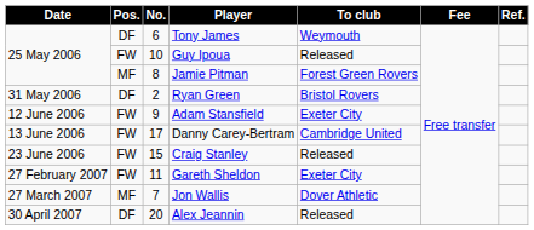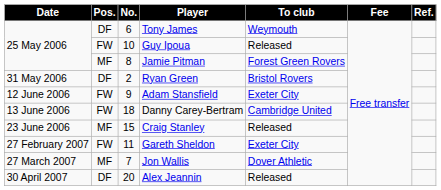 <table class="wikitable">
 <tr>
 <th style="background:#000; color:white;">Date</th>
 <th style="background:#000; color:white;">Pos.</th>
 <th style="background:#000; color:white;">No.</th>
 <th style="background:#000; color:white;">Player</th>
 <th style="background:#000; color:white;">To club</th>
 <th style="background:#000; color:white;">Fee</th>
 <th style="background:#000; color:white;">Ref.</th>
 </tr>
 <tr>
 <td rowspan="3">25 May 2006</td>
 <td style="text-align:center;">DF</td>
 <td style="text-align:center;">6</td>
 <td> <a href='#'>Tony James</a></td>
 <td><a href='#'>Weymouth</a></td>
 <td rowspan="10"><a href='#'>Free transfer</a></td>
 <td style="text-align:center;"></td>
 </tr>
 <tr>
 <td style="text-align:center;">FW</td>
 <td style="text-align:center;">10</td>
 <td> <a href='#'>Guy Ipoua</a></td>
 <td>Released</td>
 <td style="text-align:center;"></td>
 </tr>
 <tr>
 <td style="text-align:center;">MF</td>
 <td style="text-align:center;">8</td>
 <td> <a href='#'>Jamie Pitman</a></td>
 <td><a href='#'>Forest Green Rovers</a></td>
 <td style="text-align:center;"></td>
 </tr>
 <tr>
 <td>31 May 2006</td>
 <td style="text-align:center;">DF</td>
 <td style="text-align:center;">2</td>
 <td> <a href='#'>Ryan Green</a></td>
 <td><a href='#'>Bristol Rovers</a></td>
 <td style="text-align:center;"></td>
 </tr>
 <tr>
 <td>12 June 2006</td>
 <td style="text-align:center;">FW</td>
 <td style="text-align:center;">9</td>
 <td> <a href='#'>Adam Stansfield</a></td>
 <td><a href='#'>Exeter City</a></td>
 <td style="text-align:center;"></td>
 </tr>
 <tr>
 <td>13 June 2006</td>
 <td style="text-align:center;">FW</td>
-<td style="text-align:center;">17</td>
+<td style="text-align:center;">18</td>
 <td> Danny Carey-Bertram</td>
 <td><a href='#'>Cambridge United</a></td>
 <td style="text-align:center;"></td>
 </tr>
 <tr>
 <td>23 June 2006</td>
-<td style="text-align:center;">FW</td>
+<td style="text-align:center;">MF</td>
 <td style="text-align:center;">15</td>
 <td> <a href='#'>Craig Stanley</a></td>
 <td>Released</td>
 <td style="text-align:center;"></td>
 </tr>
 <tr>
 <td>27 February 2007</td>
 <td style="text-align:center;">FW</td>
 <td style="text-align:center;">11</td>
 <td> <a href='#'>Gareth Sheldon</a></td>
 <td><a href='#'>Exeter City</a></td>
 <td style="text-align:center;"></td>
 </tr>
 <tr>
 <td>27 March 2007</td>
 <td style="text-align:center;">MF</td>
 <td style="text-align:center;">7</td>
 <td> <a href='#'>Jon Wallis</a></td>
 <td><a href='#'>Dover Athletic</a></td>
 <td style="text-align:center;"></td>
 </tr>
 <tr>
 <td>30 April 2007</td>
 <td style="text-align:center;">DF</td>
 <td style="text-align:center;">20</td>
 <td> <a href='#'>Alex Jeannin</a></td>
 <td>Released</td>
 <td style="text-align:center;"></td>
 </tr>
 </table>
